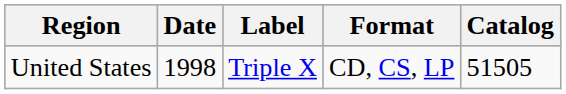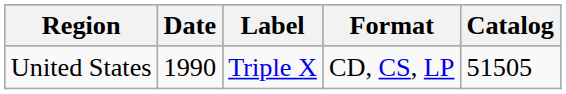 <table class="wikitable">
 <tr>
 <th>Region</th>
 <th>Date</th>
 <th>Label</th>
 <th>Format</th>
 <th>Catalog</th>
 </tr>
 <tr>
 <td>United States</td>
-<td>1998</td>
+<td>1990</td>
 <td><a href='#'>Triple X</a></td>
 <td>CD, <a href='#'>CS</a>, <a href='#'>LP</a></td>
 <td>51505</td>
 </tr>
 </table>
